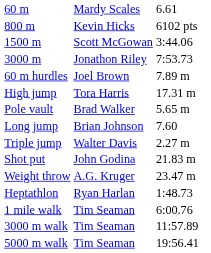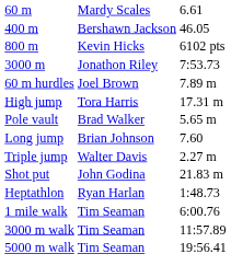 <table>
 <tr>
 <td><a href='#'>60 m</a></td>
 <td><a href='#'>Mardy Scales</a></td>
 <td>6.61</td>
 <td></td>
 <td></td>
 <td></td>
 <td></td>
 </tr>
 <tr>
-<td><a href='#'>800 m</a></td>
-<td><a href='#'>Kevin Hicks</a></td>
-<td>6102 pts</td>
+<td><a href='#'>400 m</a></td>
+<td><a href='#'>Bershawn Jackson</a></td>
+<td>46.05</td>
 <td></td>
 <td></td>
 <td></td>
 <td></td>
 </tr>
 <tr>
-<td><a href='#'>1500 m</a></td>
-<td><a href='#'>Scott McGowan</a></td>
-<td>3:44.06</td>
+<td><a href='#'>800 m</a></td>
+<td><a href='#'>Kevin Hicks</a></td>
+<td>6102 pts</td>
 <td></td>
 <td></td>
 <td></td>
 <td></td>
 </tr>
 <tr>
 <td><a href='#'>3000 m</a></td>
 <td><a href='#'>Jonathon Riley</a></td>
 <td>7:53.73</td>
 <td></td>
 <td></td>
 <td></td>
 <td></td>
 </tr>
 <tr>
 <td><a href='#'>60 m hurdles</a></td>
 <td><a href='#'>Joel Brown</a></td>
 <td>7.89 m</td>
 <td></td>
 <td></td>
 <td></td>
 <td></td>
 </tr>
 <tr>
 <td><a href='#'>High jump</a></td>
 <td><a href='#'>Tora Harris</a></td>
 <td>17.31 m</td>
 <td></td>
 <td></td>
 <td></td>
 <td></td>
 </tr>
 <tr>
 <td><a href='#'>Pole vault</a></td>
 <td><a href='#'>Brad Walker</a></td>
 <td>5.65 m</td>
 <td></td>
 <td></td>
 <td></td>
 <td></td>
 </tr>
 <tr>
 <td><a href='#'>Long jump</a></td>
 <td><a href='#'>Brian Johnson</a></td>
 <td>7.60</td>
 <td></td>
 <td></td>
 <td></td>
 <td></td>
 </tr>
 <tr>
 <td><a href='#'>Triple jump</a></td>
 <td><a href='#'>Walter Davis</a></td>
 <td>2.27 m</td>
 <td></td>
 <td></td>
 <td></td>
 <td></td>
 </tr>
 <tr>
 <td><a href='#'>Shot put</a></td>
 <td><a href='#'>John Godina</a></td>
 <td>21.83 m</td>
 <td></td>
 <td></td>
 <td></td>
 <td></td>
 </tr>
 <tr>
-<td><a href='#'>Weight throw</a></td>
-<td><a href='#'>A.G. Kruger</a></td>
-<td>23.47 m</td>
-<td></td>
-<td></td>
-<td></td>
-<td></td>
-</tr>
-<tr>
 <td><a href='#'>Heptathlon</a></td>
 <td><a href='#'>Ryan Harlan</a></td>
 <td>1:48.73</td>
 <td></td>
 <td></td>
 <td></td>
 <td></td>
 </tr>
 <tr>
 <td><a href='#'>1 mile walk</a></td>
 <td><a href='#'>Tim Seaman</a></td>
 <td>6:00.76</td>
 <td></td>
 <td></td>
 <td></td>
 <td></td>
 </tr>
 <tr>
 <td><a href='#'>3000 m walk</a></td>
 <td><a href='#'>Tim Seaman</a></td>
 <td>11:57.89</td>
 <td></td>
 <td></td>
 <td></td>
 <td></td>
 </tr>
 <tr>
 <td><a href='#'>5000 m walk</a></td>
 <td><a href='#'>Tim Seaman</a></td>
 <td>19:56.41</td>
 <td></td>
 <td></td>
 <td></td>
 <td></td>
 </tr>
 </table>
